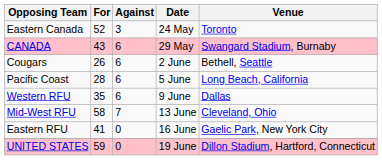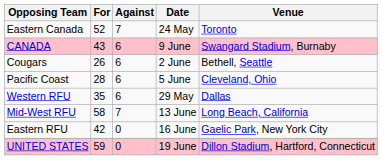 <table class="wikitable">
 <tr>
 <th>Opposing Team</th>
 <th>For</th>
 <th>Against</th>
 <th>Date</th>
 <th>Venue</th>
 </tr>
 <tr>
 <td>Eastern Canada</td>
 <td>52</td>
-<td>3</td>
+<td>7</td>
 <td>24 May</td>
 <td><a href='#'>Toronto</a></td>
 </tr>
 <tr style="background:pink">
 <td><a href='#'>CANADA</a></td>
 <td>43</td>
 <td>6</td>
-<td>29 May</td>
+<td>9 June</td>
 <td><a href='#'>Swangard Stadium</a>, Burnaby</td>
 </tr>
 <tr>
 <td>Cougars</td>
 <td>26</td>
 <td>6</td>
 <td>2 June</td>
 <td>Bethell, <a href='#'>Seattle</a></td>
 </tr>
 <tr>
 <td>Pacific Coast</td>
 <td>28</td>
 <td>6</td>
 <td>5 June</td>
-<td><a href='#'>Long Beach, California</a></td>
+<td><a href='#'>Cleveland, Ohio</a></td>
 </tr>
 <tr>
 <td><a href='#'>Western RFU</a></td>
 <td>35</td>
 <td>6</td>
-<td>9 June</td>
+<td>29 May</td>
 <td><a href='#'>Dallas</a></td>
 </tr>
 <tr>
 <td><a href='#'>Mid-West RFU</a></td>
 <td>58</td>
 <td>7</td>
 <td>13 June</td>
-<td><a href='#'>Cleveland, Ohio</a></td>
+<td><a href='#'>Long Beach, California</a></td>
 </tr>
 <tr>
 <td>Eastern RFU</td>
-<td>41</td>
+<td>42</td>
 <td>0</td>
 <td>16 June</td>
 <td><a href='#'>Gaelic Park</a>, New York City</td>
 </tr>
 <tr>
 </tr>
 <tr style="background:pink">
 <td><a href='#'>UNITED STATES</a></td>
 <td>59</td>
 <td>0</td>
 <td>19 June</td>
 <td><a href='#'>Dillon Stadium</a>, Hartford, Connecticut</td>
 </tr>
 </table>
